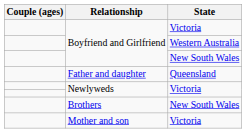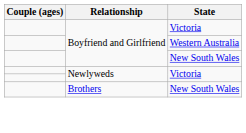 <table class="wikitable sortable">
 <tr valign="top">
 <th>Couple (ages)</th>
 <th>Relationship</th>
 <th>State</th>
 </tr>
 <tr>
 <td></td>
 <td rowspan="3">Boyfriend and Girlfriend</td>
 <td><a href='#'>Victoria</a></td>
 </tr>
 <tr>
 <td></td>
 <td><a href='#'>Western Australia</a></td>
 </tr>
 <tr>
 <td></td>
 <td><a href='#'>New South Wales</a></td>
 </tr>
 <tr>
 <td></td>
-<td><a href='#'>Father and daughter</a></td>
-<td><a href='#'>Queensland</a></td>
-</tr>
-<tr>
-<td></td>
 <td rowspan="2">Newlyweds</td>
 <td rowspan="2"><a href='#'>Victoria</a></td>
 </tr>
 <tr>
 <td></td>
 </tr>
 <tr>
 <td></td>
 <td><a href='#'>Brothers</a></td>
 <td><a href='#'>New South Wales</a></td>
 </tr>
-<tr>
-<td></td>
-<td><a href='#'>Mother and son</a></td>
-<td><a href='#'>Victoria</a></td>
-</tr>
 </table>
